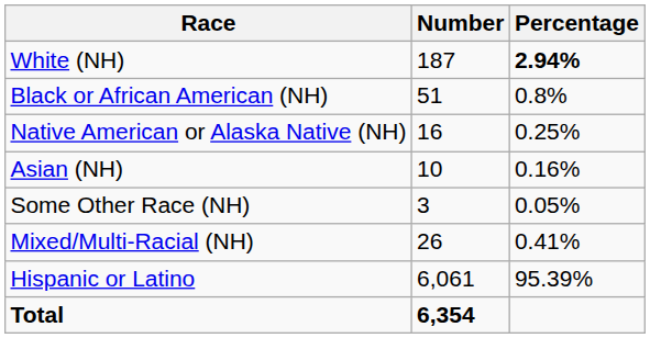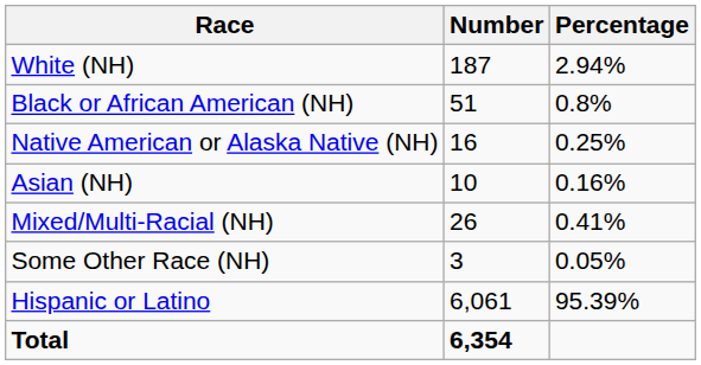 <table class="wikitable">
 <tr>
 <th>Race</th>
 <th>Number</th>
 <th>Percentage</th>
 </tr>
 <tr>
 <td><a href='#'>White</a> (NH)</td>
 <td>187</td>
-<td><strong>2.94%</strong></td>
+<td>2.94%</td>
 </tr>
 <tr>
 <td><a href='#'>Black or African American</a> (NH)</td>
 <td>51</td>
 <td>0.8%</td>
 </tr>
 <tr>
 <td><a href='#'>Native American</a> or <a href='#'>Alaska Native</a> (NH)</td>
 <td>16</td>
 <td>0.25%</td>
 </tr>
 <tr>
 <td><a href='#'>Asian</a> (NH)</td>
 <td>10</td>
 <td>0.16%</td>
 </tr>
 <tr>
+<td><a href='#'>Mixed/Multi-Racial</a> (NH)</td>
+<td>26</td>
+<td>0.41%</td>
+</tr>
+<tr>
 <td>Some Other Race (NH)</td>
 <td>3</td>
 <td>0.05%</td>
-</tr>
-<tr>
-<td><a href='#'>Mixed/Multi-Racial</a> (NH)</td>
-<td>26</td>
-<td>0.41%</td>
 </tr>
 <tr>
 <td><a href='#'>Hispanic or Latino</a></td>
 <td>6,061</td>
 <td>95.39%</td>
 </tr>
 <tr>
 <td><strong>Total</strong></td>
 <td><strong>6,354</strong></td>
 <td></td>
 </tr>
 </table>
